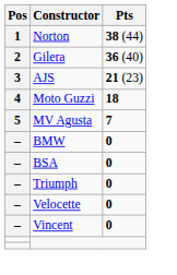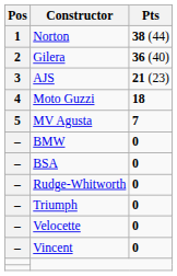 <table class="wikitable" style="font-size: 85%">
 <tr>
 <th>Pos</th>
 <th>Constructor</th>
 <th>Pts</th>
 </tr>
 <tr>
 <th>1</th>
 <td> <a href='#'>Norton</a></td>
 <td><strong>38</strong> (44)</td>
 </tr>
 <tr>
 <th>2</th>
 <td> <a href='#'>Gilera</a></td>
 <td><strong>36</strong> (40)</td>
 </tr>
 <tr>
 <th>3</th>
 <td> <a href='#'>AJS</a></td>
 <td><strong>21</strong> (23)</td>
 </tr>
 <tr>
 <th>4</th>
 <td> <a href='#'>Moto Guzzi</a></td>
 <td><strong>18</strong></td>
 </tr>
 <tr>
 <th>5</th>
 <td> <a href='#'>MV Agusta</a></td>
 <td><strong>7</strong></td>
 </tr>
 <tr>
 <th>–</th>
 <td> <a href='#'>BMW</a></td>
 <td><strong>0</strong></td>
 </tr>
 <tr>
 <th>–</th>
 <td> <a href='#'>BSA</a></td>
 <td><strong>0</strong></td>
 </tr>
 <tr>
 <th>–</th>
+<td> <a href='#'>Rudge-Whitworth</a></td>
+<td><strong>0</strong></td>
+</tr>
+<tr>
+<th>–</th>
 <td> <a href='#'>Triumph</a></td>
 <td><strong>0</strong></td>
 </tr>
 <tr>
 <th>–</th>
 <td> <a href='#'>Velocette</a></td>
 <td><strong>0</strong></td>
 </tr>
 <tr>
 <th>–</th>
 <td> <a href='#'>Vincent</a></td>
 <td><strong>0</strong></td>
 </tr>
 <tr>
 <td></td>
 </tr>
 <tr>
 <td></td>
 </tr>
 </table>
